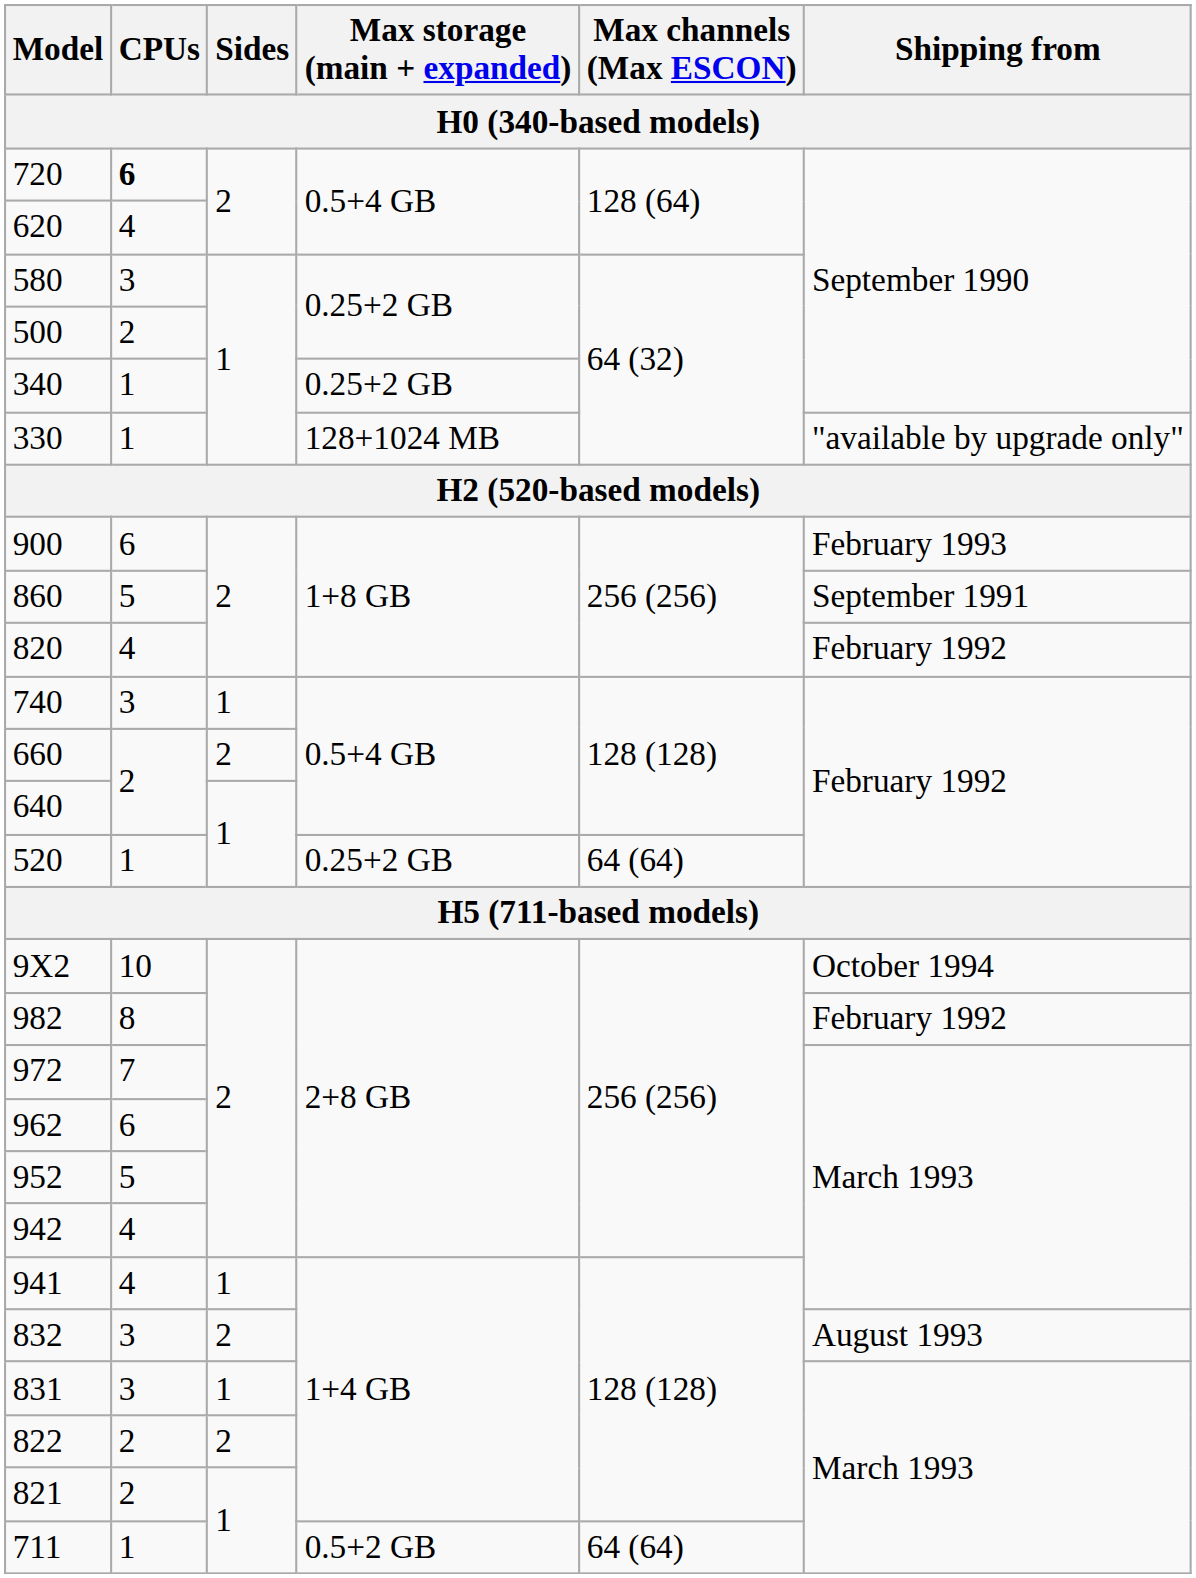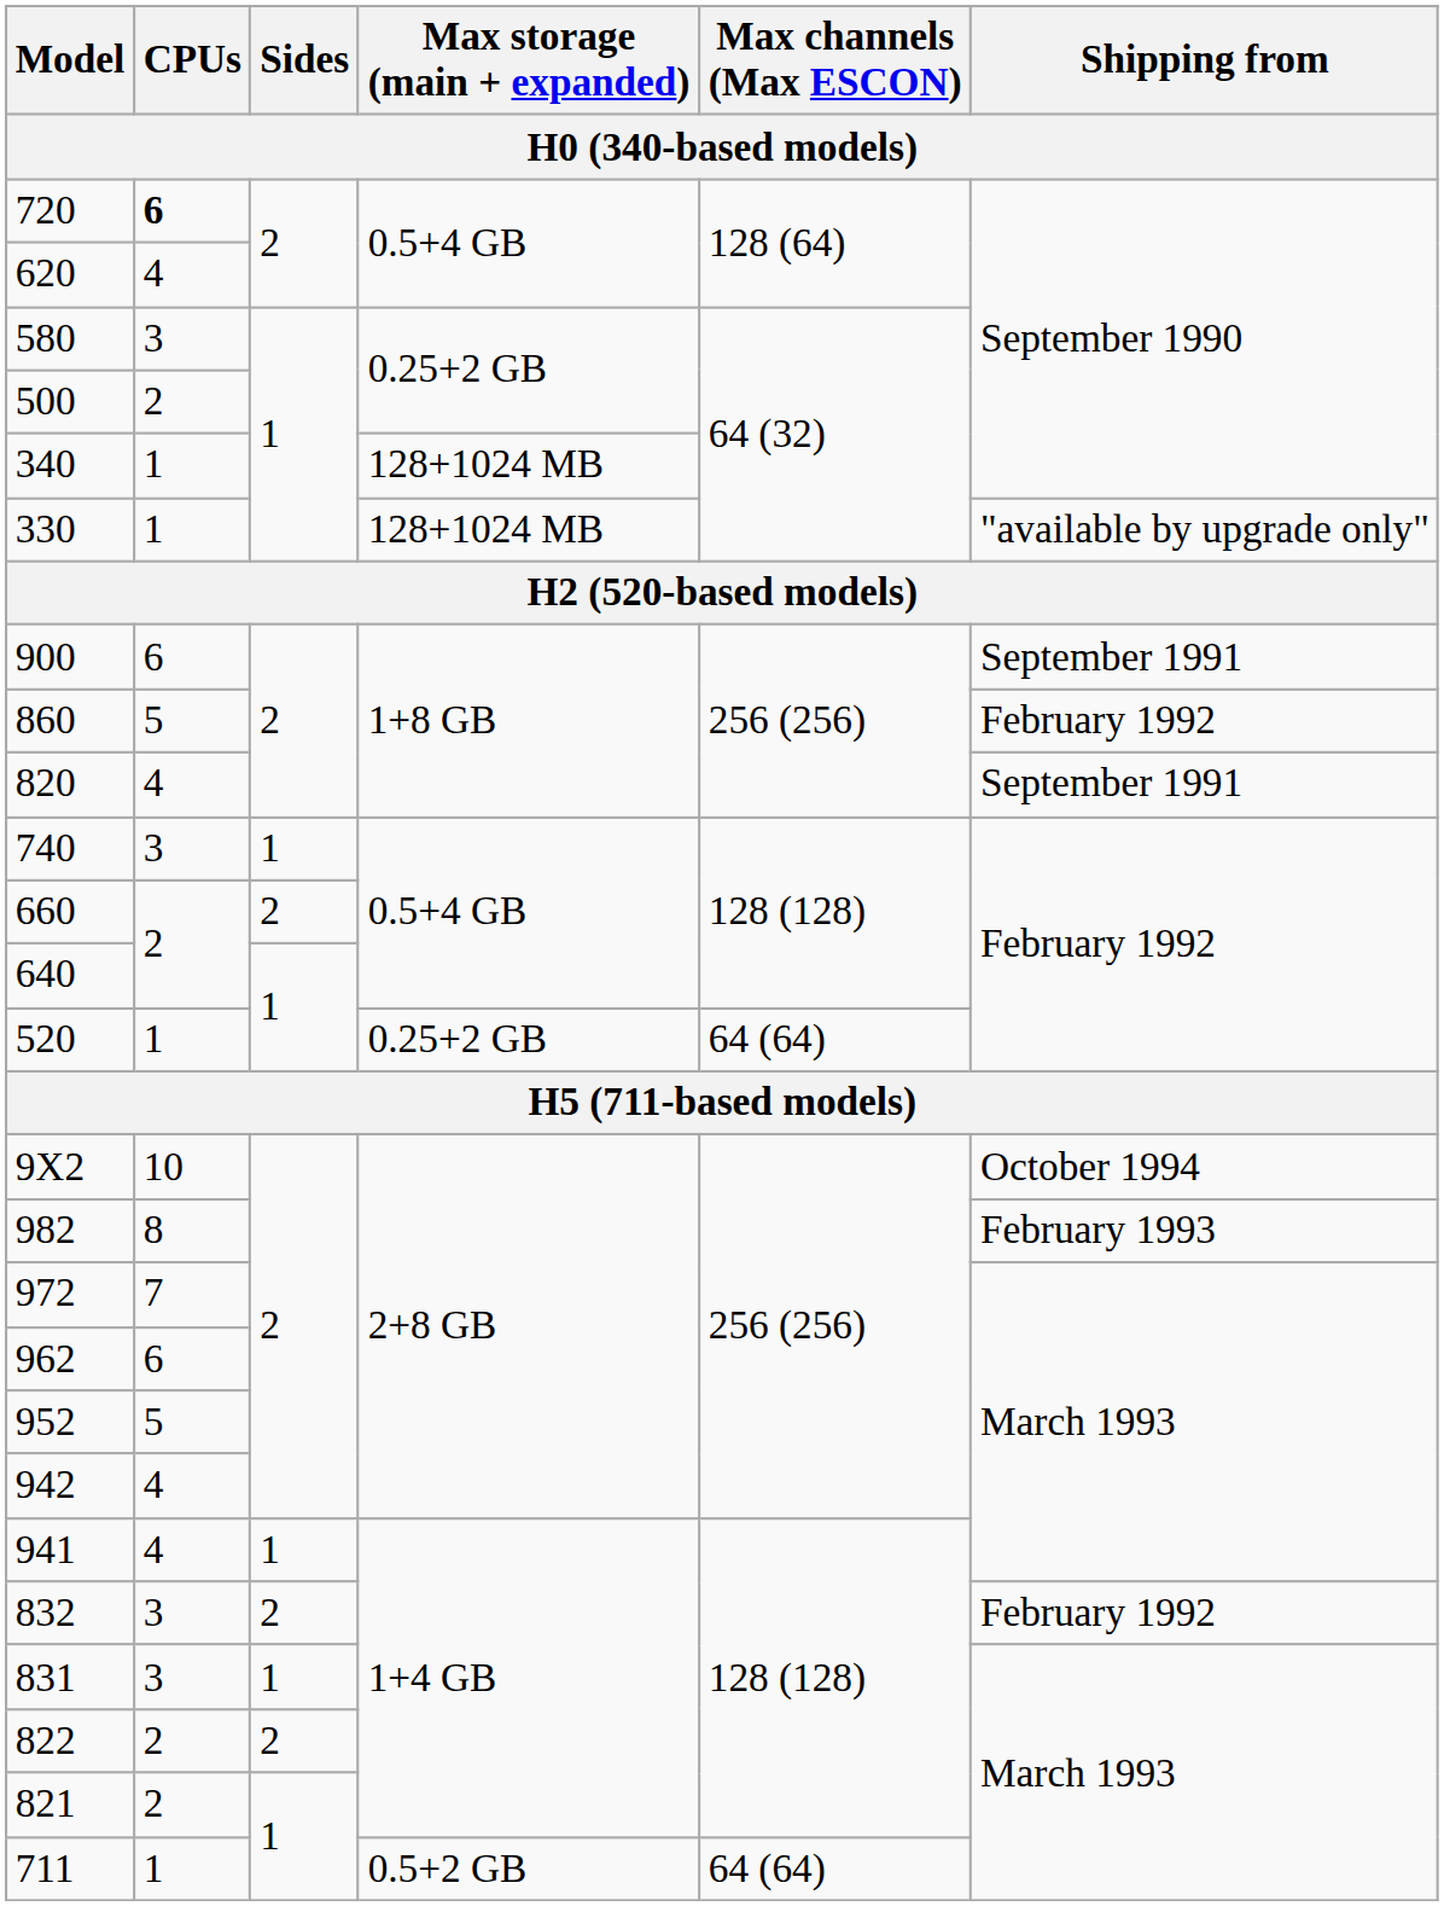 <table class="wikitable">
 <tr>
 <th>Model</th>
 <th>CPUs</th>
 <th>Sides</th>
 <th>Max storage<br>(main + <a href='#'>expanded</a>)</th>
 <th>Max channels<br>(Max <a href='#'>ESCON</a>)</th>
 <th>Shipping from</th>
 </tr>
 <tr>
 <th scope="col" colspan="8">H0 (340-based models)</th>
 </tr>
 <tr>
 <td>720</td>
 <td><strong>6</strong></td>
 <td rowspan="2">2</td>
 <td rowspan="2">0.5+4 GB</td>
 <td rowspan="2">128 (64)</td>
 <td rowspan="5">September 1990</td>
 </tr>
 <tr>
 <td>620</td>
 <td>4</td>
 </tr>
 <tr>
 <td>580</td>
 <td>3</td>
 <td rowspan="4">1</td>
 <td rowspan="2">0.25+2 GB</td>
 <td rowspan="4">64 (32)</td>
 </tr>
 <tr>
 <td>500</td>
 <td>2</td>
 </tr>
 <tr>
 <td>340</td>
 <td>1</td>
-<td>0.25+2 GB</td>
+<td>128+1024 MB</td>
 </tr>
 <tr>
 <td>330</td>
 <td>1</td>
 <td>128+1024 MB</td>
 <td>"available by upgrade only"</td>
 </tr>
 <tr>
 <th scope="col" colspan="8">H2 (520-based models)</th>
 </tr>
 <tr>
 <td>900</td>
 <td>6</td>
 <td rowspan="3">2</td>
 <td rowspan="3">1+8 GB</td>
 <td rowspan="3">256 (256)</td>
-<td>February 1993</td>
+<td>September 1991</td>
 </tr>
 <tr>
 <td>860</td>
 <td>5</td>
-<td>September 1991</td>
+<td>February 1992</td>
 </tr>
 <tr>
 <td>820</td>
 <td>4</td>
-<td>February 1992</td>
+<td>September 1991</td>
 </tr>
 <tr>
 <td>740</td>
 <td>3</td>
 <td>1</td>
 <td rowspan="3">0.5+4 GB</td>
 <td rowspan="3">128 (128)</td>
 <td rowspan="4">February 1992</td>
 </tr>
 <tr>
 <td>660</td>
 <td rowspan="2">2</td>
 <td>2</td>
 </tr>
 <tr>
 <td>640</td>
 <td rowspan="2">1</td>
 </tr>
 <tr>
 <td>520</td>
 <td>1</td>
 <td>0.25+2 GB</td>
 <td>64 (64)</td>
 </tr>
 <tr>
 <th scope="col" colspan="8">H5 (711-based models)</th>
 </tr>
 <tr>
 <td>9X2</td>
 <td>10</td>
 <td rowspan="6">2</td>
 <td rowspan="6">2+8 GB</td>
 <td rowspan="6">256 (256)</td>
 <td>October 1994</td>
 </tr>
 <tr>
 <td>982</td>
 <td>8</td>
-<td>February 1992</td>
+<td>February 1993</td>
 </tr>
 <tr>
 <td>972</td>
 <td>7</td>
 <td rowspan="5">March 1993</td>
 </tr>
 <tr>
 <td>962</td>
 <td>6</td>
 </tr>
 <tr>
 <td>952</td>
 <td>5</td>
 </tr>
 <tr>
 <td>942</td>
 <td>4</td>
 </tr>
 <tr>
 <td>941</td>
 <td>4</td>
 <td>1</td>
 <td rowspan="5">1+4 GB</td>
 <td rowspan="5">128 (128)</td>
 </tr>
 <tr>
 <td>832</td>
 <td>3</td>
 <td>2</td>
-<td>August 1993</td>
+<td>February 1992</td>
 </tr>
 <tr>
 <td>831</td>
 <td>3</td>
 <td>1</td>
 <td rowspan="4">March 1993</td>
 </tr>
 <tr>
 <td>822</td>
 <td>2</td>
 <td>2</td>
 </tr>
 <tr>
 <td>821</td>
 <td>2</td>
 <td rowspan="2">1</td>
 </tr>
 <tr>
 <td>711</td>
 <td>1</td>
 <td>0.5+2 GB</td>
 <td>64 (64)</td>
 </tr>
 </table>
